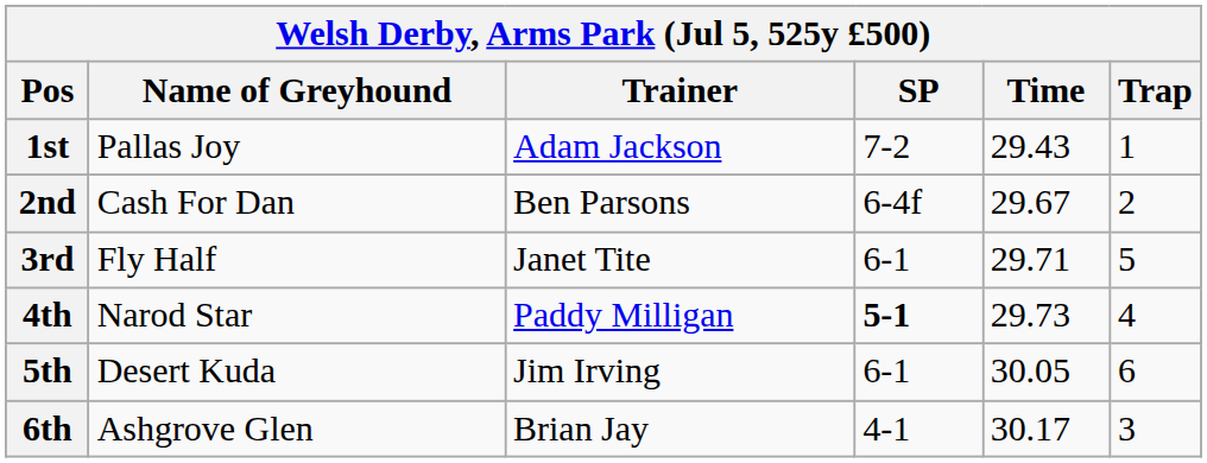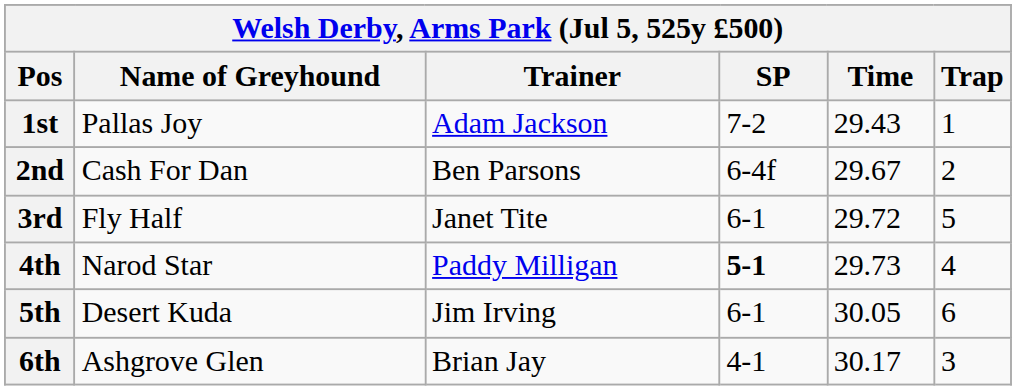 <table class="wikitable">
 <tr>
 <th colspan="6"><a href='#'>Welsh Derby</a>, <a href='#'>Arms Park</a> (Jul 5, 525y £500)</th>
 </tr>
 <tr>
 <th width=30>Pos</th>
 <th width=180>Name of Greyhound</th>
 <th width=150>Trainer</th>
 <th width=50>SP</th>
 <th width=50>Time</th>
 <th width=30>Trap</th>
 </tr>
 <tr>
 <th>1st</th>
 <td>Pallas Joy</td>
 <td><a href='#'>Adam Jackson</a></td>
 <td>7-2</td>
 <td>29.43</td>
 <td>1</td>
 </tr>
 <tr>
 <th>2nd</th>
 <td>Cash For Dan</td>
 <td>Ben Parsons</td>
 <td>6-4f</td>
 <td>29.67</td>
 <td>2</td>
 </tr>
 <tr>
 <th>3rd</th>
 <td>Fly Half</td>
 <td>Janet Tite</td>
 <td>6-1</td>
-<td>29.71</td>
+<td>29.72</td>
 <td>5</td>
 </tr>
 <tr>
 <th>4th</th>
 <td>Narod Star</td>
 <td><a href='#'>Paddy Milligan</a></td>
 <td><strong>5-1</strong></td>
 <td>29.73</td>
 <td>4</td>
 </tr>
 <tr>
 <th>5th</th>
 <td>Desert Kuda</td>
 <td>Jim Irving</td>
 <td>6-1</td>
 <td>30.05</td>
 <td>6</td>
 </tr>
 <tr>
 <th>6th</th>
 <td>Ashgrove Glen</td>
 <td>Brian Jay</td>
 <td>4-1</td>
 <td>30.17</td>
 <td>3</td>
 </tr>
 </table>
